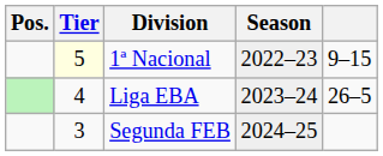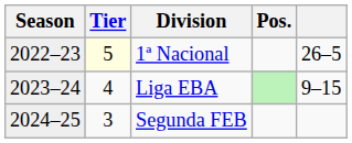 <table class="wikitable" style="font-size:85%; text-align:center">
 <tr>
-<th>Pos.</th>
+<th>Season</th>
 <th><a href='#'>Tier</a></th>
 <th>Division</th>
-<th>Season</th>
+<th>Pos.</th>
 <th></th>
 </tr>
 <tr>
-<td></td>
+<td style="background-color:#efefef">2022–23</td>
 <td style="background: lightyellow;">5</td>
 <td style="text-align:left"><a href='#'>1ª Nacional</a></td>
-<td style="background-color:#efefef">2022–23</td>
+<td></td>
+<td>26–5</td>
+</tr>
+<tr>
+<td style="background-color:#efefef">2023–24</td>
+<td>4</td>
+<td style="text-align:left"><a href='#'>Liga EBA</a></td>
+<td style="background-color:#BBF3BB"></td>
 <td>9–15</td>
 </tr>
 <tr>
-<td style="background-color:#BBF3BB"></td>
-<td>4</td>
-<td style="text-align:left"><a href='#'>Liga EBA</a></td>
-<td style="background-color:#efefef">2023–24</td>
-<td>26–5</td>
-</tr>
-<tr>
-<td></td>
+<td style="background-color:#efefef">2024–25</td>
 <td>3</td>
 <td style="text-align:left"><a href='#'>Segunda FEB</a></td>
-<td style="background-color:#efefef">2024–25</td>
+<td></td>
 <td></td>
 </tr>
 </table>
